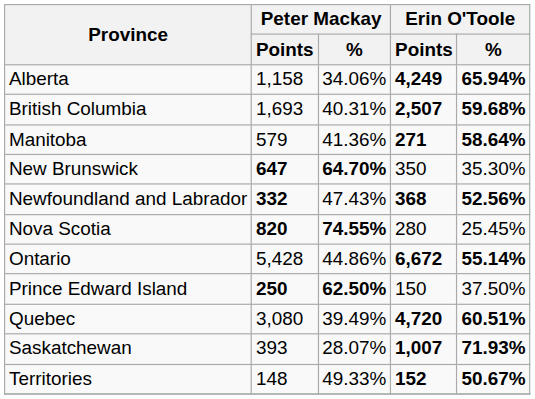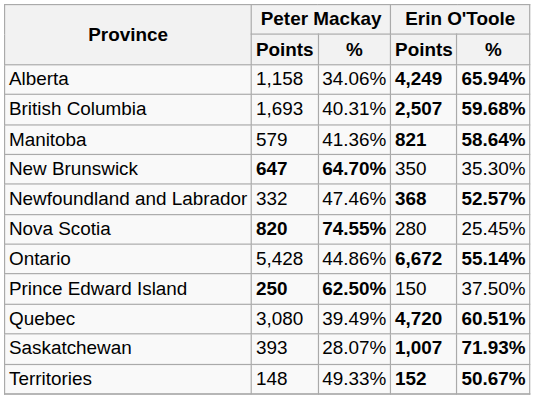 <table class="wikitable">
 <tr>
 <th rowspan="2">Province</th>
 <th colspan="2">Peter Mackay</th>
 <th colspan="2">Erin O'Toole</th>
 </tr>
 <tr>
 <th>Points</th>
 <th>%</th>
 <th>Points</th>
 <th>%</th>
 </tr>
 <tr>
 <td>Alberta</td>
 <td>1,158</td>
 <td>34.06%</td>
 <td><strong>4,249</strong></td>
 <td><strong>65.94%</strong></td>
 </tr>
 <tr>
 <td>British Columbia</td>
 <td>1,693</td>
 <td>40.31%</td>
 <td><strong>2,507</strong></td>
 <td><strong>59.68%</strong></td>
 </tr>
 <tr>
 <td>Manitoba</td>
 <td>579</td>
 <td>41.36%</td>
-<td><strong>271</strong></td>
+<td><strong>821</strong></td>
 <td><strong>58.64%</strong></td>
 </tr>
 <tr>
 <td>New Brunswick</td>
 <td><strong>647</strong></td>
 <td><strong>64.70%</strong></td>
 <td>350</td>
 <td>35.30%</td>
 </tr>
 <tr>
 <td>Newfoundland and Labrador</td>
-<td><strong>332</strong></td>
-<td>47.43%</td>
+<td>332</td>
+<td>47.46%</td>
 <td><strong>368</strong></td>
-<td><strong>52.56%</strong></td>
+<td><strong>52.57%</strong></td>
 </tr>
 <tr>
 <td>Nova Scotia</td>
 <td><strong>820</strong></td>
 <td><strong>74.55%</strong></td>
 <td>280</td>
 <td>25.45%</td>
 </tr>
 <tr>
 <td>Ontario</td>
 <td>5,428</td>
 <td>44.86%</td>
 <td><strong>6,672</strong></td>
 <td><strong>55.14%</strong></td>
 </tr>
 <tr>
 <td>Prince Edward Island</td>
 <td><strong>250</strong></td>
 <td><strong>62.50%</strong></td>
 <td>150</td>
 <td>37.50%</td>
 </tr>
 <tr>
 <td>Quebec</td>
 <td>3,080</td>
 <td>39.49%</td>
 <td><strong>4,720</strong></td>
 <td><strong>60.51%</strong></td>
 </tr>
 <tr>
 <td>Saskatchewan</td>
 <td>393</td>
 <td>28.07%</td>
 <td><strong>1,007</strong></td>
 <td><strong>71.93%</strong></td>
 </tr>
 <tr>
 <td>Territories</td>
 <td>148</td>
 <td>49.33%</td>
 <td><strong>152</strong></td>
 <td><strong>50.67%</strong></td>
 </tr>
 <tr>
 </tr>
 </table>
